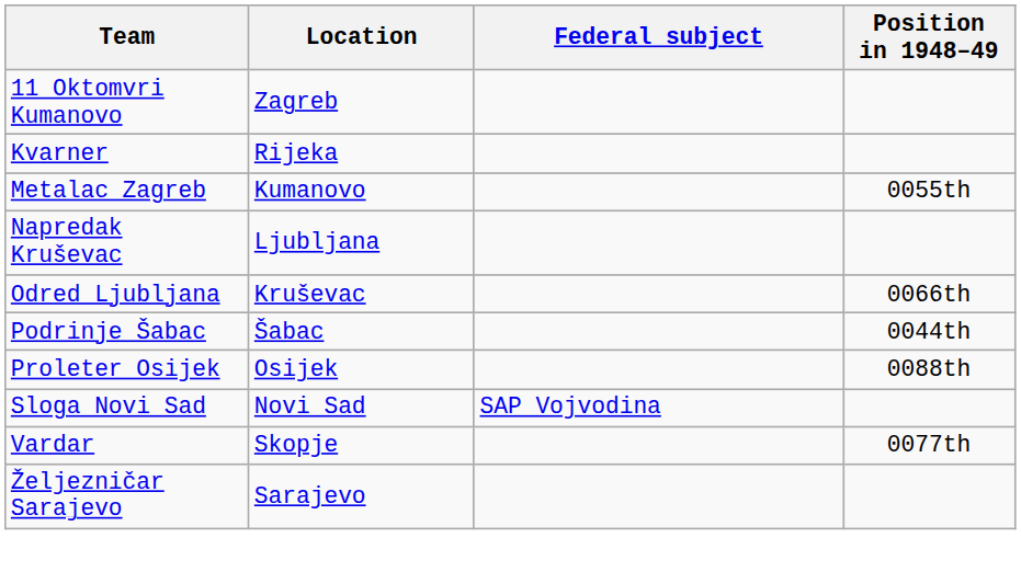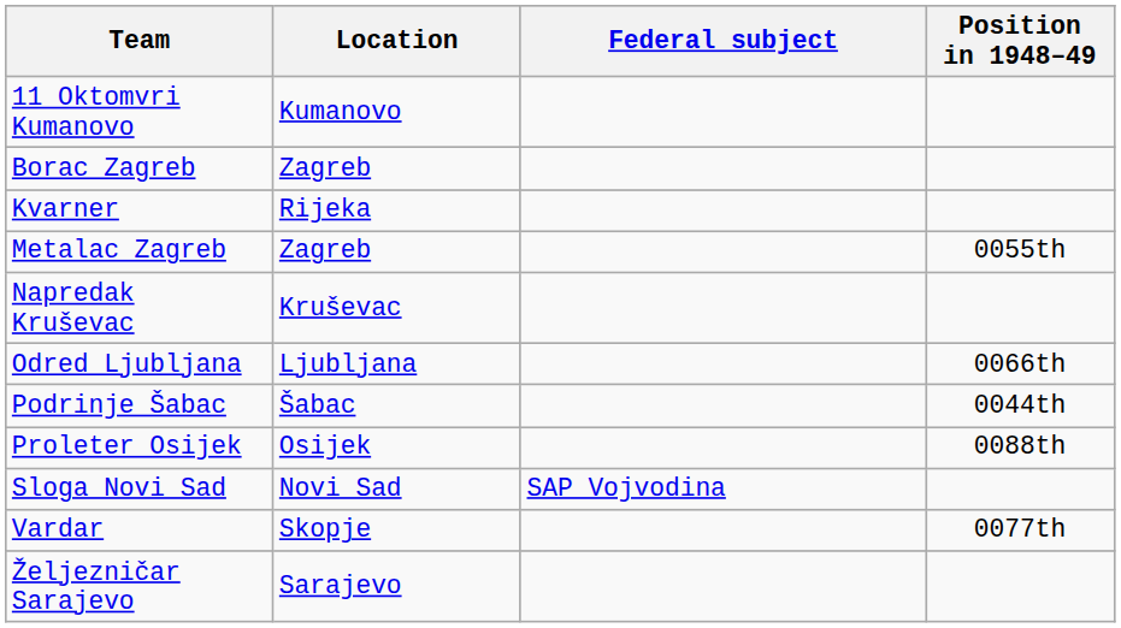 <table class="wikitable sortable" style="text-align: left;">
 <tr>
 <th width="130">Team</th>
 <th width="120">Location</th>
 <th width="200"><a href='#'>Federal subject</a></th>
 <th width="90">Position<br>in 1948–49</th>
 </tr>
 <tr>
 <td><a href='#'>11 Oktomvri Kumanovo</a></td>
+<td><a href='#'>Kumanovo</a></td>
+<td></td>
+<td></td>
+</tr>
+<tr>
+<td><a href='#'>Borac Zagreb</a></td>
 <td><a href='#'>Zagreb</a></td>
 <td></td>
 <td></td>
 </tr>
 <tr>
 <td><a href='#'>Kvarner</a></td>
 <td><a href='#'>Rijeka</a></td>
 <td></td>
 <td></td>
 </tr>
 <tr>
 <td><a href='#'>Metalac Zagreb</a></td>
-<td><a href='#'>Kumanovo</a></td>
+<td><a href='#'>Zagreb</a></td>
 <td></td>
 <td style="text-align:center;"><span>005</span>5th</td>
 </tr>
 <tr>
 <td><a href='#'>Napredak Kruševac</a></td>
-<td><a href='#'>Ljubljana</a></td>
+<td><a href='#'>Kruševac</a></td>
 <td></td>
 <td></td>
 </tr>
 <tr>
 <td><a href='#'>Odred Ljubljana</a></td>
-<td><a href='#'>Kruševac</a></td>
+<td><a href='#'>Ljubljana</a></td>
 <td></td>
 <td style="text-align:center;"><span>006</span>6th</td>
 </tr>
 <tr>
 <td><a href='#'>Podrinje Šabac</a></td>
 <td><a href='#'>Šabac</a></td>
 <td></td>
 <td style="text-align:center;"><span>004</span>4th</td>
 </tr>
 <tr>
 <td><a href='#'>Proleter Osijek</a></td>
 <td><a href='#'>Osijek</a></td>
 <td></td>
 <td style="text-align:center;"><span>008</span>8th</td>
 </tr>
 <tr>
 <td><a href='#'>Sloga Novi Sad</a></td>
 <td><a href='#'>Novi Sad</a></td>
 <td> <a href='#'>SAP Vojvodina</a></td>
 <td></td>
 </tr>
 <tr>
 <td><a href='#'>Vardar</a></td>
 <td><a href='#'>Skopje</a></td>
 <td></td>
 <td style="text-align:center;"><span>007</span>7th</td>
 </tr>
 <tr>
 <td><a href='#'>Željezničar Sarajevo</a></td>
 <td><a href='#'>Sarajevo</a></td>
 <td></td>
 <td></td>
 </tr>
 </table>
